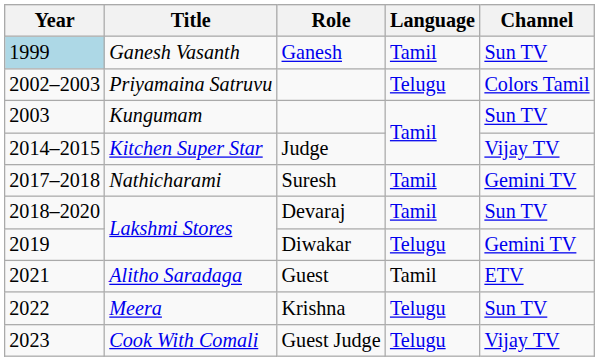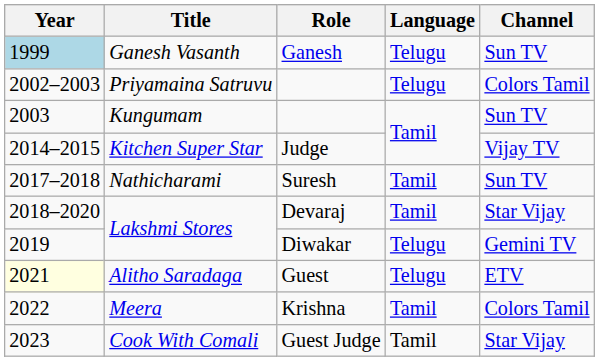 <table class="wikitable">
 <tr style="background:#ccc; text-align:center;">
 <th>Year</th>
 <th>Title</th>
 <th>Role</th>
 <th>Language</th>
 <th>Channel</th>
 </tr>
 <tr>
 <td style="background: lightblue;">1999</td>
 <td><em>Ganesh Vasanth</em></td>
 <td><a href='#'>Ganesh</a></td>
-<td><a href='#'>Tamil</a></td>
+<td><a href='#'>Telugu</a></td>
 <td><a href='#'>Sun TV</a></td>
 </tr>
 <tr>
 <td>2002–2003</td>
 <td><em>Priyamaina Satruvu</em></td>
 <td></td>
 <td><a href='#'>Telugu</a></td>
 <td><a href='#'>Colors Tamil</a></td>
 </tr>
 <tr>
 <td>2003</td>
 <td><em>Kungumam</em></td>
 <td></td>
 <td rowspan="2"><a href='#'>Tamil</a></td>
 <td><a href='#'>Sun TV</a></td>
 </tr>
 <tr>
 <td>2014–2015</td>
 <td><em><a href='#'>Kitchen Super Star</a></em></td>
 <td>Judge</td>
 <td><a href='#'>Vijay TV</a></td>
 </tr>
 <tr>
 <td>2017–2018</td>
 <td><em>Nathicharami</em></td>
 <td>Suresh</td>
 <td><a href='#'>Tamil</a></td>
-<td><a href='#'>Gemini TV</a></td>
+<td><a href='#'>Sun TV</a></td>
 </tr>
 <tr>
 <td>2018–2020</td>
 <td rowspan="2"><em><a href='#'>Lakshmi Stores</a></em></td>
 <td>Devaraj</td>
 <td><a href='#'>Tamil</a></td>
-<td><a href='#'>Sun TV</a></td>
+<td><a href='#'>Star Vijay</a></td>
 </tr>
 <tr>
 <td>2019</td>
 <td>Diwakar</td>
 <td><a href='#'>Telugu</a></td>
 <td><a href='#'>Gemini TV</a></td>
 </tr>
 <tr>
-<td>2021</td>
+<td style="background: lightyellow;">2021</td>
 <td><em><a href='#'>Alitho Saradaga</a></em></td>
 <td>Guest</td>
-<td>Tamil</td>
+<td><a href='#'>Telugu</a></td>
 <td><a href='#'>ETV</a></td>
 </tr>
 <tr>
 <td>2022</td>
 <td><em><a href='#'>Meera</a></em></td>
 <td>Krishna</td>
-<td><a href='#'>Telugu</a></td>
-<td><a href='#'>Sun TV</a></td>
+<td><a href='#'>Tamil</a></td>
+<td><a href='#'>Colors Tamil</a></td>
 </tr>
 <tr>
 <td>2023</td>
 <td><a href='#'><em>Cook With Comali</em></a></td>
 <td>Guest Judge</td>
-<td><a href='#'>Telugu</a></td>
-<td><a href='#'>Vijay TV</a></td>
+<td>Tamil</td>
+<td><a href='#'>Star Vijay</a></td>
 </tr>
 </table>
